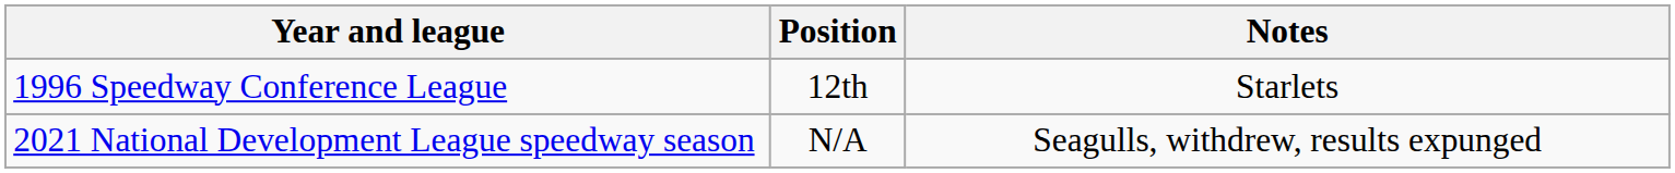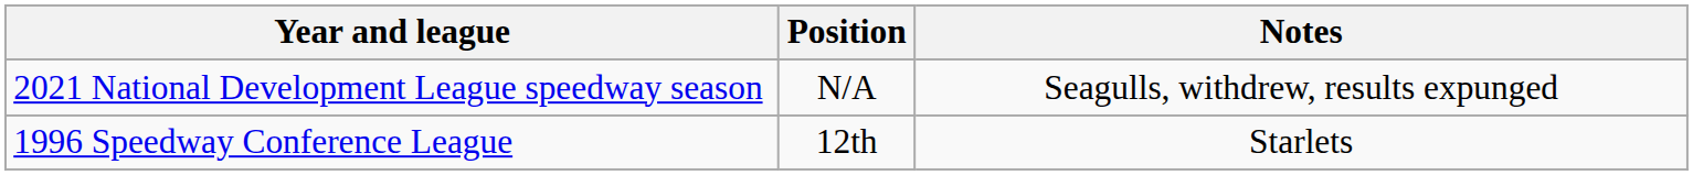 <table class="wikitable">
 <tr>
 <th width=350>Year and league</th>
 <th width=50>Position</th>
 <th width=350>Notes</th>
 </tr>
 <tr align=center>
+<td align="left"><a href='#'>2021 National Development League speedway season</a></td>
+<td>N/A</td>
+<td>Seagulls, withdrew, results expunged</td>
+</tr>
+<tr align=center>
 <td align="left"><a href='#'>1996 Speedway Conference League</a></td>
 <td>12th</td>
 <td>Starlets</td>
 </tr>
-<tr align=center>
-<td align="left"><a href='#'>2021 National Development League speedway season</a></td>
-<td>N/A</td>
-<td>Seagulls, withdrew, results expunged</td>
-</tr>
 </table>
